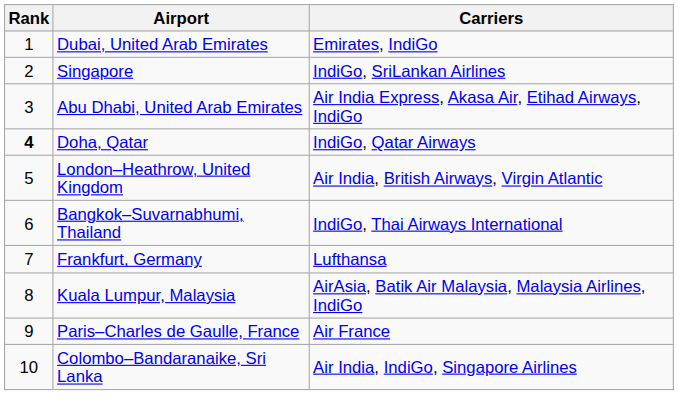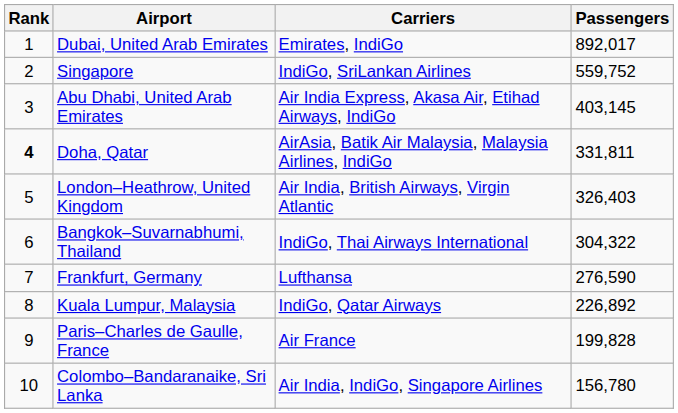 <table class="wikitable sortable" style="font-size: 95%">
 <tr>
 <th>Rank</th>
 <th>Airport</th>
 <th>Carriers</th>
+<th>Passengers</th>
 </tr>
 <tr>
 <td style="text-align:center;">1</td>
 <td> <a href='#'>Dubai, United Arab Emirates</a></td>
 <td><a href='#'>Emirates</a>, <a href='#'>IndiGo</a></td>
+<td>892,017</td>
 </tr>
 <tr>
 <td style="text-align:center;">2</td>
 <td> <a href='#'>Singapore</a></td>
 <td><a href='#'>IndiGo</a>, <a href='#'>SriLankan Airlines</a></td>
+<td>559,752</td>
 </tr>
 <tr>
 <td style="text-align:center;">3</td>
 <td> <a href='#'>Abu Dhabi, United Arab Emirates</a></td>
 <td><a href='#'>Air India Express</a>, <a href='#'>Akasa Air</a>, <a href='#'>Etihad Airways</a>, <a href='#'>IndiGo</a></td>
+<td>403,145</td>
 </tr>
 <tr>
 <td style="text-align:center;"><strong>4</strong></td>
 <td> <a href='#'>Doha, Qatar</a></td>
-<td><a href='#'>IndiGo</a>, <a href='#'>Qatar Airways</a></td>
+<td><a href='#'>AirAsia</a>, <a href='#'>Batik Air Malaysia</a>, <a href='#'>Malaysia Airlines</a>, <a href='#'>IndiGo</a></td>
+<td>331,811</td>
 </tr>
 <tr>
 <td style="text-align:center;">5</td>
 <td> <a href='#'>London–Heathrow, United Kingdom</a></td>
 <td><a href='#'>Air India</a>, <a href='#'>British Airways</a>, <a href='#'>Virgin Atlantic</a></td>
+<td>326,403</td>
 </tr>
 <tr>
 <td style="text-align:center;">6</td>
 <td> <a href='#'>Bangkok–Suvarnabhumi, Thailand</a></td>
 <td><a href='#'>IndiGo</a>, <a href='#'>Thai Airways International</a></td>
+<td>304,322</td>
 </tr>
 <tr>
 <td style="text-align:center;">7</td>
 <td> <a href='#'>Frankfurt, Germany</a></td>
 <td><a href='#'>Lufthansa</a></td>
+<td>276,590</td>
 </tr>
 <tr>
 <td style="text-align:center;">8</td>
 <td> <a href='#'>Kuala Lumpur, Malaysia</a></td>
-<td><a href='#'>AirAsia</a>, <a href='#'>Batik Air Malaysia</a>, <a href='#'>Malaysia Airlines</a>, <a href='#'>IndiGo</a></td>
+<td><a href='#'>IndiGo</a>, <a href='#'>Qatar Airways</a></td>
+<td>226,892</td>
 </tr>
 <tr>
 <td style="text-align:center;">9</td>
 <td> <a href='#'>Paris–Charles de Gaulle, France</a></td>
 <td><a href='#'>Air France</a></td>
+<td>199,828</td>
 </tr>
 <tr>
 <td style="text-align:center;">10</td>
 <td> <a href='#'>Colombo–Bandaranaike, Sri Lanka</a></td>
 <td><a href='#'>Air India</a>, <a href='#'>IndiGo</a>, <a href='#'>Singapore Airlines</a></td>
+<td>156,780</td>
 </tr>
 </table>
